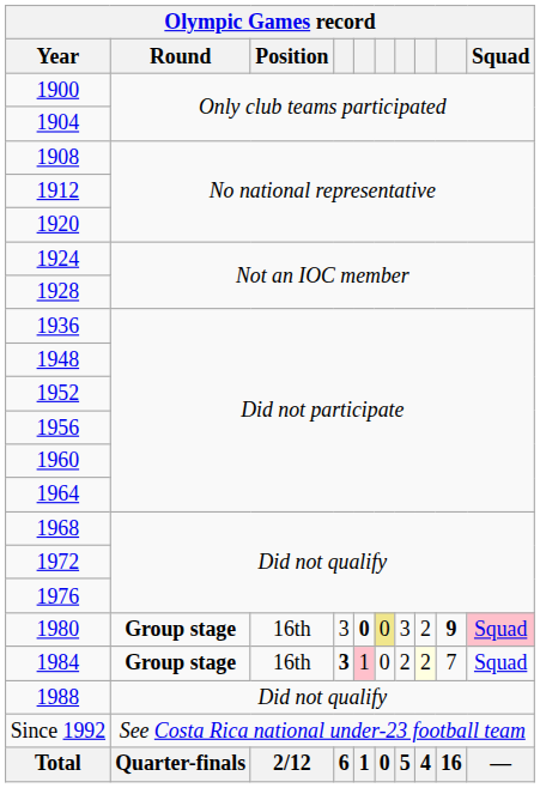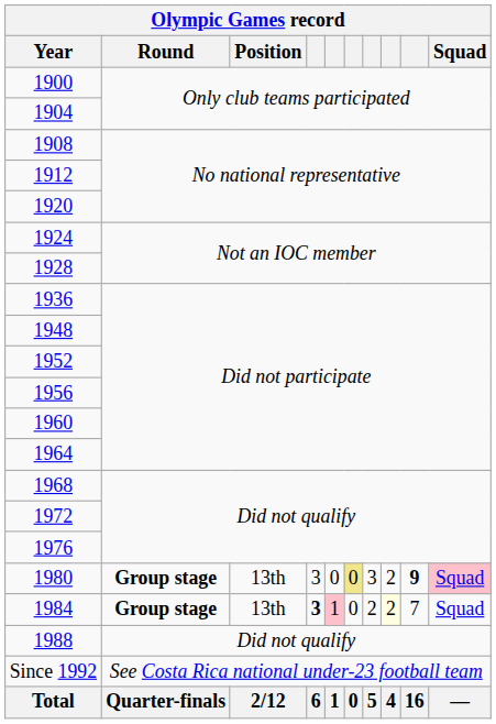 <table class="wikitable" style="text-align: center;">
 <tr>
 <th colspan=10><a href='#'>Olympic Games</a> record</th>
 </tr>
 <tr>
 <th>Year</th>
 <th>Round</th>
 <th>Position</th>
 <th></th>
 <th></th>
 <th></th>
 <th></th>
 <th></th>
 <th></th>
 <th>Squad</th>
 </tr>
 <tr>
 <td> <a href='#'>1900</a></td>
 <td colspan=9 rowspan=2><em>Only club teams participated</em></td>
 </tr>
 <tr>
 <td> <a href='#'>1904</a></td>
 </tr>
 <tr>
 <td> <a href='#'>1908</a></td>
 <td colspan=9 rowspan=3><em>No national representative</em></td>
 </tr>
 <tr>
 <td> <a href='#'>1912</a></td>
 </tr>
 <tr>
 <td> <a href='#'>1920</a></td>
 </tr>
 <tr>
 <td> <a href='#'>1924</a></td>
 <td colspan=9 rowspan=2><em>Not an IOC member</em></td>
 </tr>
 <tr>
 <td> <a href='#'>1928</a></td>
 </tr>
 <tr>
 <td> <a href='#'>1936</a></td>
 <td colspan=9 rowspan=6><em>Did not participate</em></td>
 </tr>
 <tr>
 <td> <a href='#'>1948</a></td>
 </tr>
 <tr>
 <td> <a href='#'>1952</a></td>
 </tr>
 <tr>
 <td> <a href='#'>1956</a></td>
 </tr>
 <tr>
 <td> <a href='#'>1960</a></td>
 </tr>
 <tr>
 <td> <a href='#'>1964</a></td>
 </tr>
 <tr>
 <td> <a href='#'>1968</a></td>
 <td colspan=9 rowspan=3><em>Did not qualify</em></td>
 </tr>
 <tr>
 <td> <a href='#'>1972</a></td>
 </tr>
 <tr>
 <td> <a href='#'>1976</a></td>
 </tr>
 <tr>
 <td> <a href='#'>1980</a></td>
 <td><strong>Group stage</strong></td>
-<td>16th</td>
+<td>13th</td>
 <td>3</td>
-<td><strong>0</strong></td>
+<td>0</td>
 <td style="background: khaki;">0</td>
 <td>3</td>
 <td>2</td>
 <td><strong>9</strong></td>
 <td style="background: pink;"><a href='#'>Squad</a></td>
 </tr>
 <tr>
 <td> <a href='#'>1984</a></td>
 <td><strong>Group stage</strong></td>
-<td>16th</td>
+<td>13th</td>
 <td><strong>3</strong></td>
 <td style="background: pink;">1</td>
 <td>0</td>
 <td>2</td>
 <td style="background: lightyellow;">2</td>
 <td>7</td>
 <td><a href='#'>Squad</a></td>
 </tr>
 <tr>
 <td> <a href='#'>1988</a></td>
 <td colspan=9><em>Did not qualify</em></td>
 </tr>
 <tr>
 <td>Since <a href='#'>1992</a></td>
 <td colspan=9><em>See <a href='#'>Costa Rica national under-23 football team</a></em></td>
 </tr>
 <tr>
 <th>Total</th>
 <th>Quarter-finals</th>
 <th>2/12</th>
 <th>6</th>
 <th>1</th>
 <th>0</th>
 <th>5</th>
 <th>4</th>
 <th>16</th>
 <th>—</th>
 </tr>
 </table>
